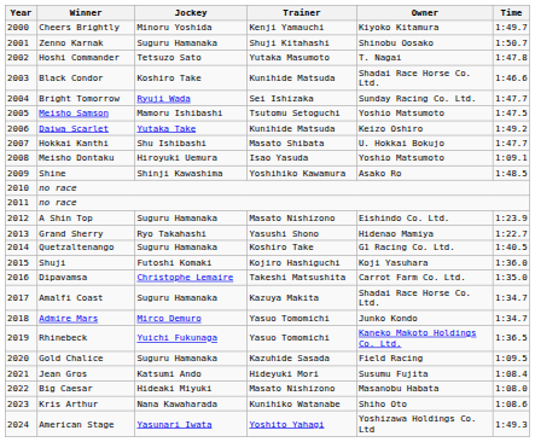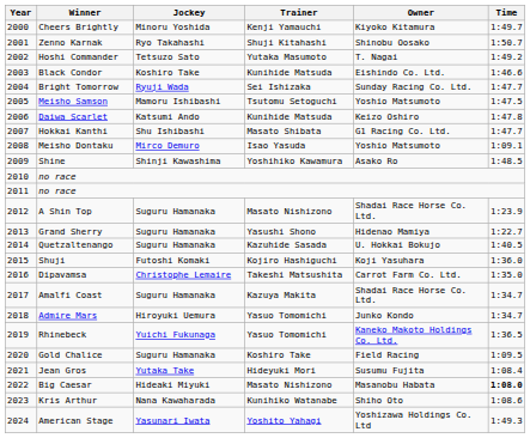 <table class="wikitable sortable" style="font-size:90%">
 <tr>
 <th width="36px">Year<br></th>
 <th width="123px">Winner<br></th>
 <th width="142px">Jockey<br></th>
 <th width="138px">Trainer<br></th>
 <th width="174px">Owner<br></th>
 <th>Time<br></th>
 </tr>
 <tr>
 <td>2000</td>
 <td>Cheers Brightly</td>
 <td>Minoru Yoshida</td>
 <td>Kenji Yamauchi</td>
 <td>Kiyoko Kitamura</td>
 <td>1:49.7</td>
 </tr>
 <tr>
 <td>2001</td>
 <td>Zenno Karnak</td>
-<td>Suguru Hamanaka</td>
+<td>Ryo Takahashi</td>
 <td>Shuji Kitahashi</td>
 <td>Shinobu Oosako</td>
 <td>1:50.7</td>
 </tr>
 <tr>
 <td>2002</td>
 <td>Hoshi Commander</td>
 <td>Tetsuzo Sato</td>
 <td>Yutaka Masumoto</td>
 <td>T. Nagai</td>
-<td>1:47.8</td>
+<td>1:49.2</td>
 </tr>
 <tr>
 <td>2003</td>
 <td>Black Condor</td>
 <td>Koshiro Take</td>
 <td>Kunihide Matsuda</td>
-<td>Shadai Race Horse Co. Ltd.</td>
+<td>Eishindo Co. Ltd.</td>
 <td>1:46.6</td>
 </tr>
 <tr>
 <td>2004</td>
 <td>Bright Tomorrow</td>
 <td><a href='#'>Ryuji Wada</a></td>
 <td>Sei Ishizaka</td>
 <td>Sunday Racing Co. Ltd.</td>
 <td>1:47.7</td>
 </tr>
 <tr>
 <td>2005</td>
 <td><a href='#'>Meisho Samson</a></td>
 <td>Mamoru Ishibashi</td>
 <td>Tsutomu Setoguchi</td>
 <td>Yoshio Matsumoto</td>
 <td>1:47.5</td>
 </tr>
 <tr>
 <td>2006</td>
 <td><a href='#'>Daiwa Scarlet</a></td>
-<td><a href='#'>Yutaka Take</a></td>
+<td>Katsumi Ando</td>
 <td>Kunihide Matsuda</td>
 <td>Keizo Oshiro</td>
-<td>1:49.2</td>
+<td>1:47.8</td>
 </tr>
 <tr>
 <td>2007</td>
 <td>Hokkai Kanthi</td>
 <td>Shu Ishibashi</td>
 <td>Masato Shibata</td>
-<td>U. Hokkai Bokujo</td>
+<td>G1 Racing Co. Ltd.</td>
 <td>1:47.7</td>
 </tr>
 <tr>
 <td>2008</td>
 <td>Meisho Dontaku</td>
-<td>Hiroyuki Uemura</td>
+<td><a href='#'>Mirco Demuro</a></td>
 <td>Isao Yasuda</td>
 <td>Yoshio Matsumoto</td>
 <td>1:09.1</td>
 </tr>
 <tr>
 <td>2009</td>
 <td>Shine</td>
 <td>Shinji Kawashima</td>
 <td>Yoshihiko Kawamura</td>
 <td>Asako Ro</td>
 <td>1:48.5</td>
 </tr>
 <tr>
 <td>2010</td>
 <td colspan="5"><em>no race</em></td>
 </tr>
 <tr>
 <td>2011</td>
 <td colspan="5"><em>no race</em></td>
 </tr>
 <tr>
 <td>2012</td>
 <td>A Shin Top</td>
 <td>Suguru Hamanaka</td>
 <td>Masato Nishizono</td>
-<td>Eishindo Co. Ltd.</td>
+<td>Shadai Race Horse Co. Ltd.</td>
 <td>1:23.9</td>
 </tr>
 <tr>
 <td>2013</td>
 <td>Grand Sherry</td>
-<td>Ryo Takahashi</td>
+<td>Suguru Hamanaka</td>
 <td>Yasushi Shono</td>
 <td>Hidenao Mamiya</td>
 <td>1:22.7</td>
 </tr>
 <tr>
 <td>2014</td>
 <td>Quetzaltenango</td>
 <td>Suguru Hamanaka</td>
-<td>Koshiro Take</td>
-<td>G1 Racing Co. Ltd.</td>
+<td>Kazuhide Sasada</td>
+<td>U. Hokkai Bokujo</td>
 <td>1:40.5</td>
 </tr>
 <tr>
 <td>2015</td>
 <td>Shuji</td>
 <td>Futoshi Komaki</td>
 <td>Kojiro Hashiguchi</td>
 <td>Koji Yasuhara</td>
 <td>1:36.0</td>
 </tr>
 <tr>
 <td>2016</td>
 <td>Dipavamsa</td>
 <td><a href='#'>Christophe Lemaire</a></td>
 <td>Takeshi Matsushita</td>
 <td>Carrot Farm Co. Ltd.</td>
 <td>1:35.0</td>
 </tr>
 <tr>
 <td>2017</td>
 <td>Amalfi Coast</td>
 <td>Suguru Hamanaka</td>
 <td>Kazuya Makita</td>
 <td>Shadai Race Horse Co. Ltd.</td>
 <td>1:34.7</td>
 </tr>
 <tr>
 <td>2018</td>
 <td><a href='#'>Admire Mars</a></td>
-<td><a href='#'>Mirco Demuro</a></td>
+<td>Hiroyuki Uemura</td>
 <td>Yasuo Tomomichi</td>
 <td>Junko Kondo</td>
 <td>1:34.7</td>
 </tr>
 <tr>
 <td>2019</td>
 <td>Rhinebeck</td>
 <td><a href='#'>Yuichi Fukunaga</a></td>
 <td>Yasuo Tomomichi</td>
 <td><a href='#'>Kaneko Makoto Holdings Co. Ltd.</a></td>
 <td>1:36.5</td>
 </tr>
 <tr>
 <td>2020</td>
 <td>Gold Chalice</td>
 <td>Suguru Hamanaka</td>
-<td>Kazuhide Sasada</td>
+<td>Koshiro Take</td>
 <td>Field Racing</td>
 <td>1:09.5</td>
 </tr>
 <tr>
 <td>2021</td>
 <td>Jean Gros</td>
-<td>Katsumi Ando</td>
+<td><a href='#'>Yutaka Take</a></td>
 <td>Hideyuki Mori</td>
 <td>Susumu Fujita</td>
 <td>1:08.4</td>
 </tr>
 <tr>
 <td>2022</td>
 <td>Big Caesar</td>
 <td>Hideaki Miyuki</td>
 <td>Masato Nishizono</td>
 <td>Masanobu Habata</td>
-<td>1:08.0</td>
+<td><strong>1:08.0</strong></td>
 </tr>
 <tr>
 <td>2023</td>
 <td>Kris Arthur</td>
 <td>Nana Kawaharada</td>
 <td>Kunihiko Watanabe</td>
 <td>Shiho Oto</td>
 <td>1:08.6</td>
 </tr>
 <tr>
 <td>2024</td>
 <td>American Stage</td>
 <td><a href='#'>Yasunari Iwata</a></td>
 <td><a href='#'>Yoshito Yahagi</a></td>
 <td>Yoshizawa Holdings Co. Ltd</td>
 <td>1:49.3</td>
 </tr>
 </table>
